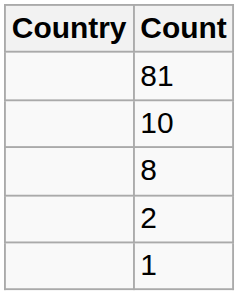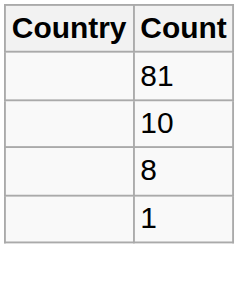 <table class="wikitable sortable">
 <tr>
 <th>Country</th>
 <th>Count</th>
 </tr>
 <tr>
 <td></td>
 <td>81</td>
 </tr>
 <tr>
 <td></td>
 <td>10</td>
 </tr>
 <tr>
 <td></td>
 <td>8</td>
 </tr>
 <tr>
 <td></td>
-<td>2</td>
-</tr>
-<tr>
-<td></td>
 <td>1</td>
 </tr>
 </table>
